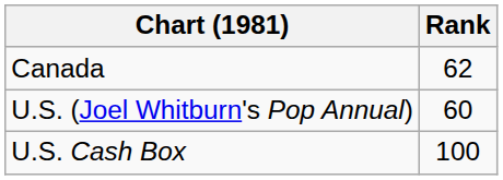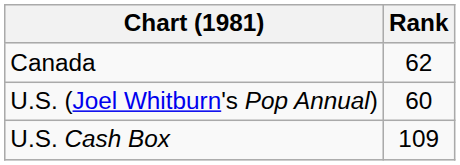 <table class="wikitable">
 <tr>
 <th align="left">Chart (1981)</th>
 <th style="text-align:center;">Rank</th>
 </tr>
 <tr>
 <td>Canada </td>
 <td style="text-align:center;">62</td>
 </tr>
 <tr>
 <td>U.S. (<a href='#'>Joel Whitburn</a>'s <em>Pop Annual</em>)</td>
 <td style="text-align:center;">60</td>
 </tr>
 <tr>
 <td>U.S. <em>Cash Box</em> </td>
-<td style="text-align:center;">100</td>
+<td style="text-align:center;">109</td>
 </tr>
 </table>
